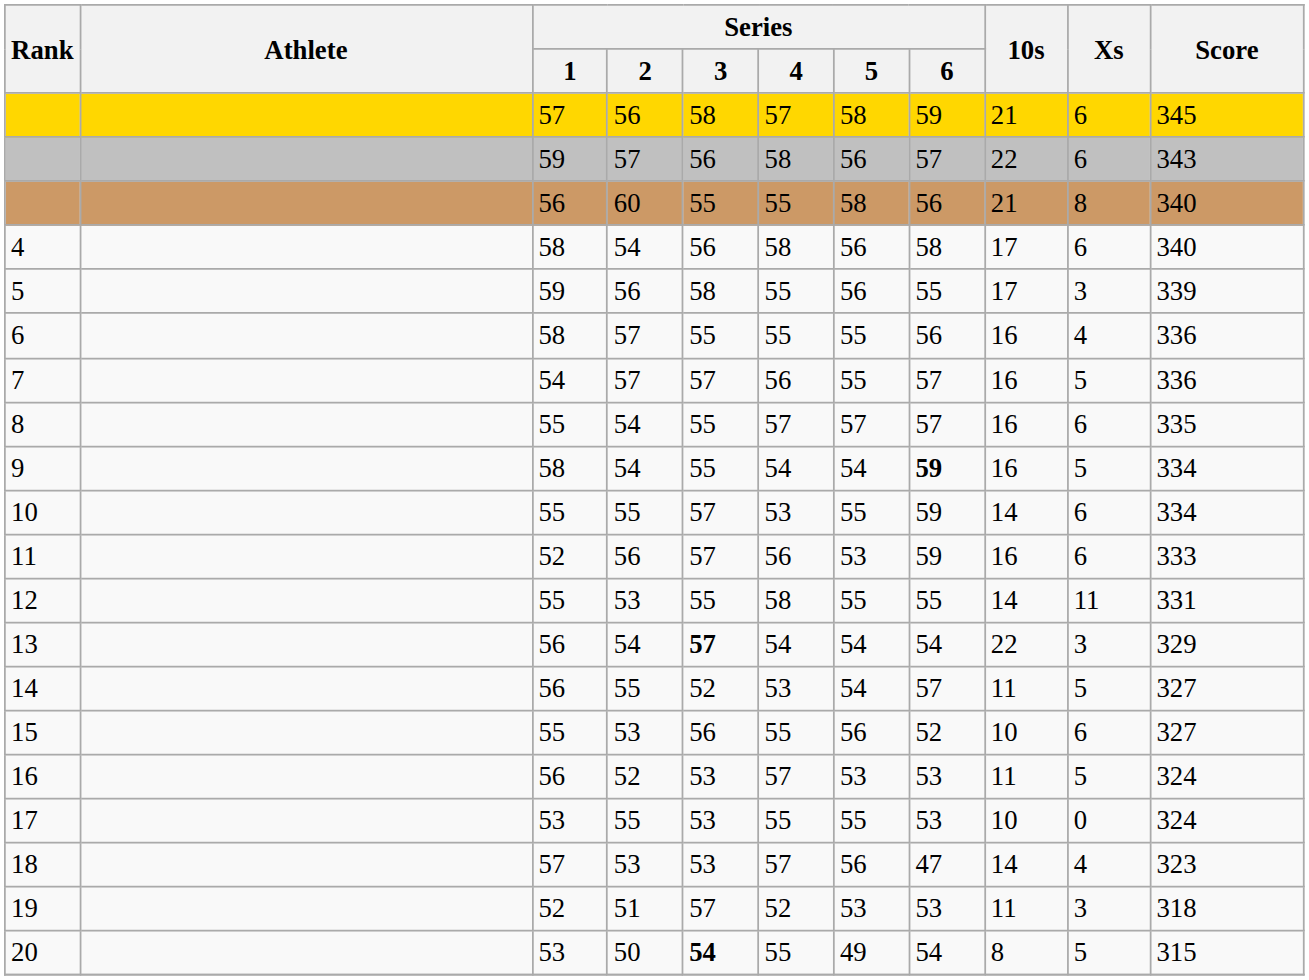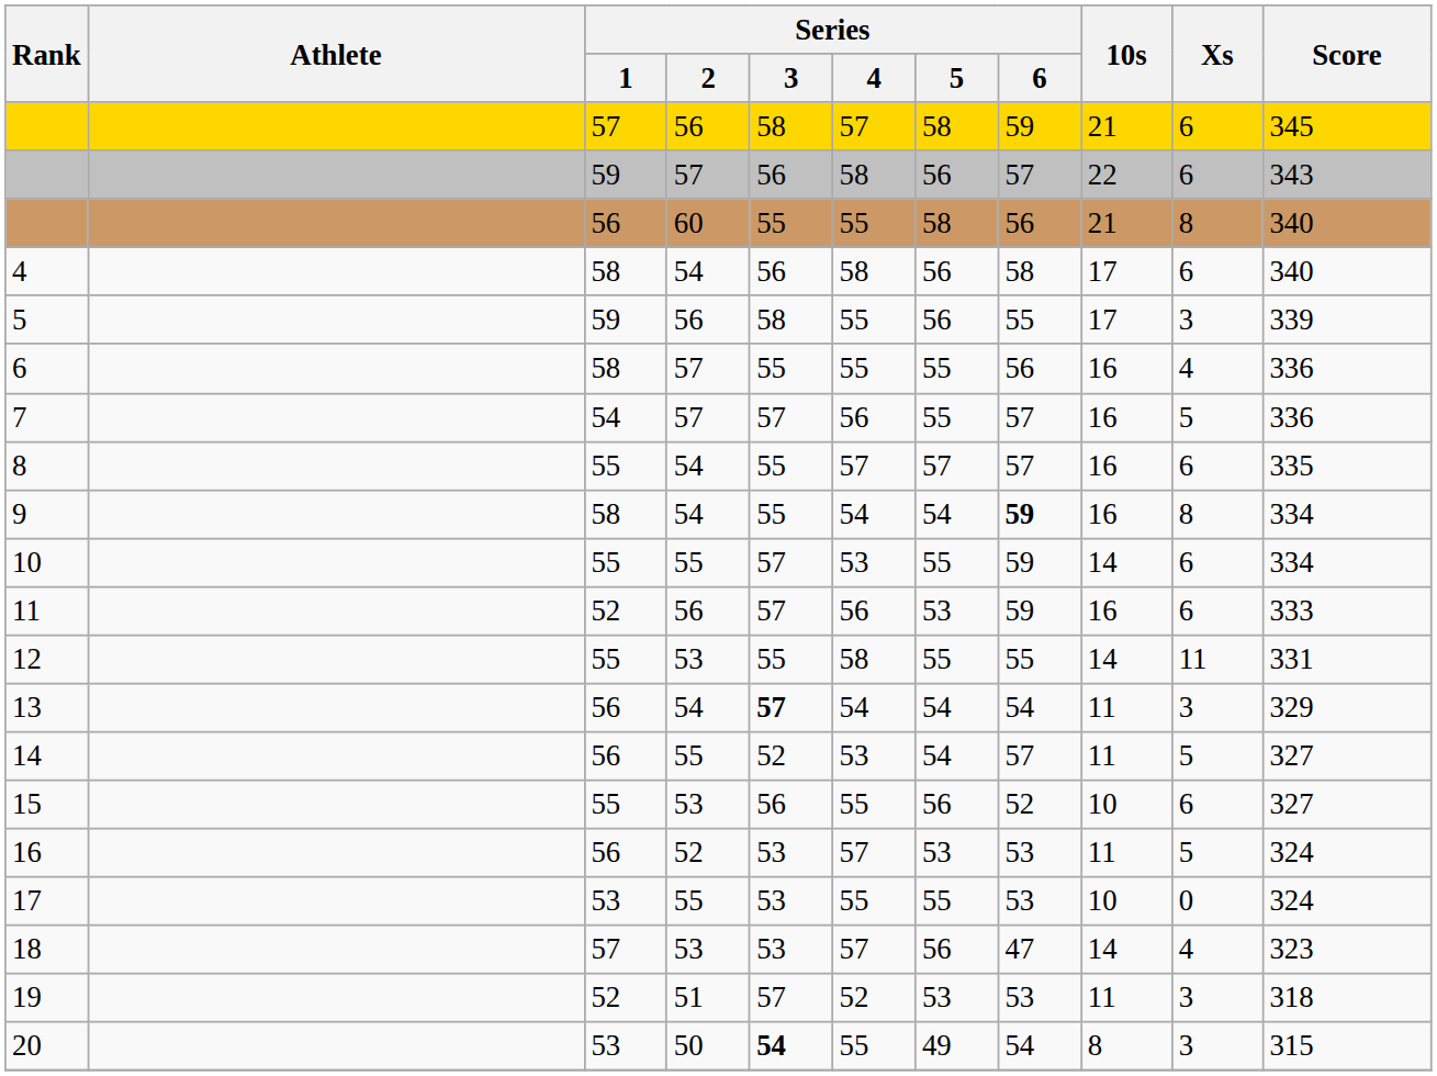 <table class="wikitable" style="font-size:95%" style="width:35em;" style="text-align:center">
 <tr>
 <th rowspan=2>Rank</th>
 <th rowspan=2 width=250>Athlete</th>
 <th colspan=6 width=250>Series</th>
 <th rowspan=2 width=40>10s</th>
 <th rowspan=2 width=40>Xs</th>
 <th rowspan=2 width=80>Score</th>
 </tr>
 <tr>
 <th>1</th>
 <th>2</th>
 <th>3</th>
 <th>4</th>
 <th>5</th>
 <th>6</th>
 </tr>
 <tr bgcolor=gold>
 <td></td>
 <td align=left></td>
 <td>57</td>
 <td>56</td>
 <td>58</td>
 <td>57</td>
 <td>58</td>
 <td>59</td>
 <td>21</td>
 <td>6</td>
 <td>345</td>
 </tr>
 <tr bgcolor=silver>
 <td></td>
 <td align=left></td>
 <td>59</td>
 <td>57</td>
 <td>56</td>
 <td>58</td>
 <td>56</td>
 <td>57</td>
 <td>22</td>
 <td>6</td>
 <td>343</td>
 </tr>
 <tr bgcolor=cc9966>
 <td></td>
 <td align=left></td>
 <td>56</td>
 <td>60</td>
 <td>55</td>
 <td>55</td>
 <td>58</td>
 <td>56</td>
 <td>21</td>
 <td>8</td>
 <td>340</td>
 </tr>
 <tr>
 <td>4</td>
 <td align=left></td>
 <td>58</td>
 <td>54</td>
 <td>56</td>
 <td>58</td>
 <td>56</td>
 <td>58</td>
 <td>17</td>
 <td>6</td>
 <td>340</td>
 </tr>
 <tr>
 <td>5</td>
 <td align=left></td>
 <td>59</td>
 <td>56</td>
 <td>58</td>
 <td>55</td>
 <td>56</td>
 <td>55</td>
 <td>17</td>
 <td>3</td>
 <td>339</td>
 </tr>
 <tr>
 <td>6</td>
 <td align=left></td>
 <td>58</td>
 <td>57</td>
 <td>55</td>
 <td>55</td>
 <td>55</td>
 <td>56</td>
 <td>16</td>
 <td>4</td>
 <td>336</td>
 </tr>
 <tr>
 <td>7</td>
 <td align=left></td>
 <td>54</td>
 <td>57</td>
 <td>57</td>
 <td>56</td>
 <td>55</td>
 <td>57</td>
 <td>16</td>
 <td>5</td>
 <td>336</td>
 </tr>
 <tr>
 <td>8</td>
 <td align=left></td>
 <td>55</td>
 <td>54</td>
 <td>55</td>
 <td>57</td>
 <td>57</td>
 <td>57</td>
 <td>16</td>
 <td>6</td>
 <td>335</td>
 </tr>
 <tr>
 <td>9</td>
 <td align=left></td>
 <td>58</td>
 <td>54</td>
 <td>55</td>
 <td>54</td>
 <td>54</td>
 <td><strong>59</strong></td>
 <td>16</td>
-<td>5</td>
+<td>8</td>
 <td>334</td>
 </tr>
 <tr>
 <td>10</td>
 <td align=left></td>
 <td>55</td>
 <td>55</td>
 <td>57</td>
 <td>53</td>
 <td>55</td>
 <td>59</td>
 <td>14</td>
 <td>6</td>
 <td>334</td>
 </tr>
 <tr>
 <td>11</td>
 <td align=left></td>
 <td>52</td>
 <td>56</td>
 <td>57</td>
 <td>56</td>
 <td>53</td>
 <td>59</td>
 <td>16</td>
 <td>6</td>
 <td>333</td>
 </tr>
 <tr>
 <td>12</td>
 <td align=left></td>
 <td>55</td>
 <td>53</td>
 <td>55</td>
 <td>58</td>
 <td>55</td>
 <td>55</td>
 <td>14</td>
 <td>11</td>
 <td>331</td>
 </tr>
 <tr>
 <td>13</td>
 <td align=left></td>
 <td>56</td>
 <td>54</td>
 <td><strong>57</strong></td>
 <td>54</td>
 <td>54</td>
 <td>54</td>
-<td>22</td>
+<td>11</td>
 <td>3</td>
 <td>329</td>
 </tr>
 <tr>
 <td>14</td>
 <td align=left></td>
 <td>56</td>
 <td>55</td>
 <td>52</td>
 <td>53</td>
 <td>54</td>
 <td>57</td>
 <td>11</td>
 <td>5</td>
 <td>327</td>
 </tr>
 <tr>
 <td>15</td>
 <td align=left></td>
 <td>55</td>
 <td>53</td>
 <td>56</td>
 <td>55</td>
 <td>56</td>
 <td>52</td>
 <td>10</td>
 <td>6</td>
 <td>327</td>
 </tr>
 <tr>
 <td>16</td>
 <td align=left></td>
 <td>56</td>
 <td>52</td>
 <td>53</td>
 <td>57</td>
 <td>53</td>
 <td>53</td>
 <td>11</td>
 <td>5</td>
 <td>324</td>
 </tr>
 <tr>
 <td>17</td>
 <td align=left></td>
 <td>53</td>
 <td>55</td>
 <td>53</td>
 <td>55</td>
 <td>55</td>
 <td>53</td>
 <td>10</td>
 <td>0</td>
 <td>324</td>
 </tr>
 <tr>
 <td>18</td>
 <td align=left></td>
 <td>57</td>
 <td>53</td>
 <td>53</td>
 <td>57</td>
 <td>56</td>
 <td>47</td>
 <td>14</td>
 <td>4</td>
 <td>323</td>
 </tr>
 <tr>
 <td>19</td>
 <td align=left></td>
 <td>52</td>
 <td>51</td>
 <td>57</td>
 <td>52</td>
 <td>53</td>
 <td>53</td>
 <td>11</td>
 <td>3</td>
 <td>318</td>
 </tr>
 <tr>
 <td>20</td>
 <td align=left></td>
 <td>53</td>
 <td>50</td>
 <td><strong>54</strong></td>
 <td>55</td>
 <td>49</td>
 <td>54</td>
 <td>8</td>
-<td>5</td>
+<td>3</td>
 <td>315</td>
 </tr>
 <tr>
 </tr>
 </table>
